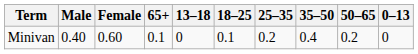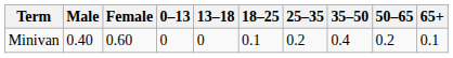 <table class="wikitable">
 <tr>
 <th>Term</th>
 <th>Male</th>
 <th>Female</th>
-<th>65+</th>
+<th>0–13</th>
 <th>13–18</th>
 <th>18–25</th>
 <th>25–35</th>
 <th>35–50</th>
 <th>50–65</th>
-<th>0–13</th>
+<th>65+</th>
 </tr>
 <tr>
 <td>Minivan</td>
 <td>0.40</td>
 <td>0.60</td>
-<td>0.1</td>
+<td>0</td>
 <td>0</td>
 <td>0.1</td>
 <td>0.2</td>
 <td>0.4</td>
 <td>0.2</td>
-<td>0</td>
+<td>0.1</td>
 </tr>
 </table>
